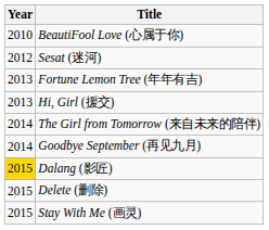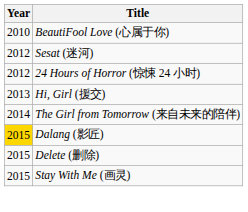 <table class="wikitable">
 <tr>
 <th>Year</th>
 <th>Title</th>
 </tr>
 <tr>
 <td>2010</td>
 <td><em>BeautiFool Love</em> (心属于你)</td>
 </tr>
 <tr>
 <td>2012</td>
 <td><em>Sesat</em> (迷河)</td>
 </tr>
 <tr>
-<td>2013</td>
-<td><em>Fortune Lemon Tree</em> (年年有吉)</td>
+<td>2012</td>
+<td><em>24 Hours of Horror</em> (惊悚 24 小时)</td>
 </tr>
 <tr>
 <td>2013</td>
 <td><em>Hi, Girl</em> (援交)</td>
 </tr>
 <tr>
 <td>2014</td>
 <td><em>The Girl from Tomorrow</em> (来自未来的陪伴)</td>
-</tr>
-<tr>
-<td>2014</td>
-<td><em>Goodbye September</em> (再见九月)</td>
 </tr>
 <tr>
 <td style="background: gold;">2015</td>
 <td><em>Dalang</em> (影匠)</td>
 </tr>
 <tr>
 <td>2015</td>
 <td><em>Delete</em> (删除)</td>
 </tr>
 <tr>
 <td>2015</td>
 <td><em>Stay With Me</em> (画灵)</td>
 </tr>
 </table>
